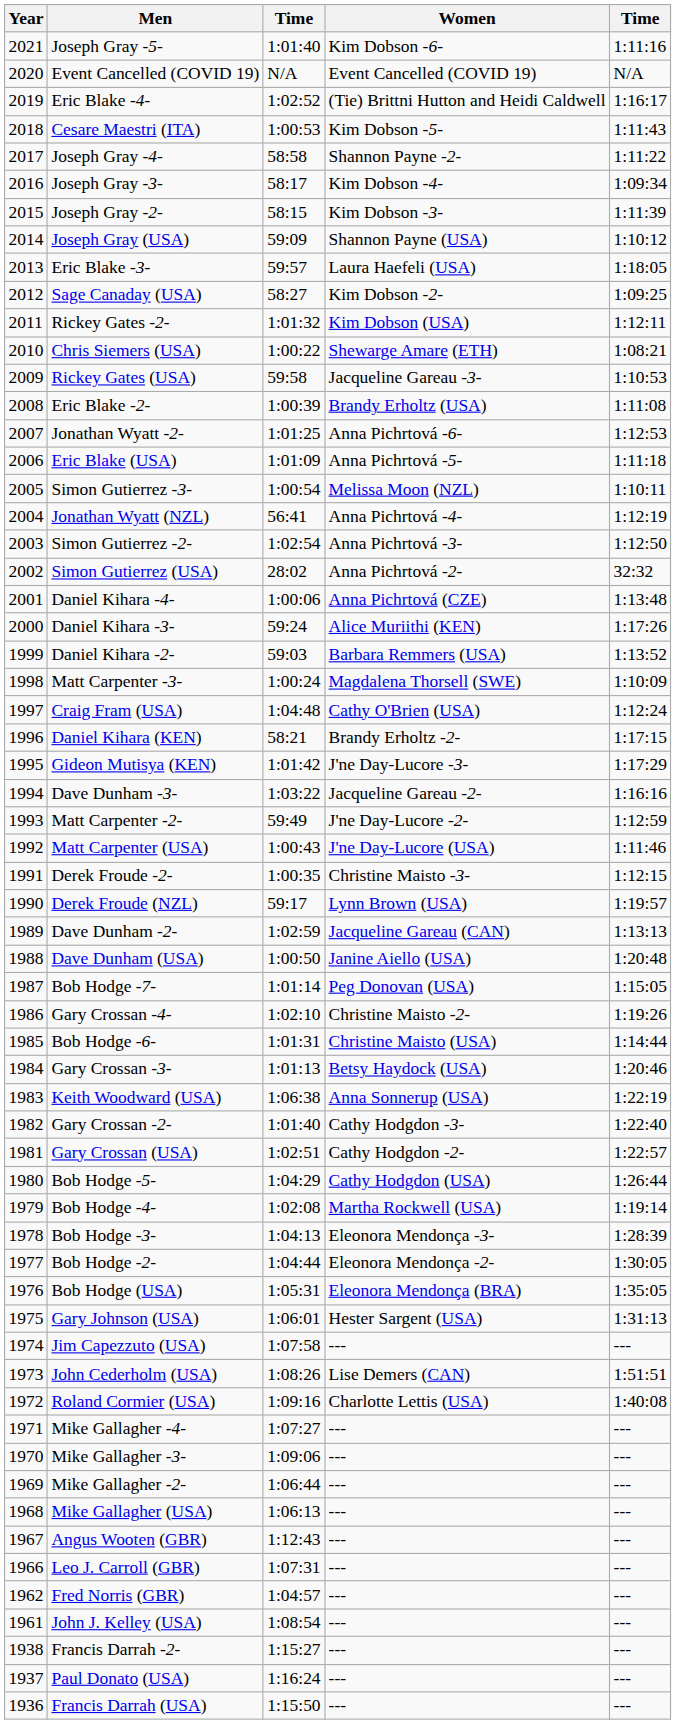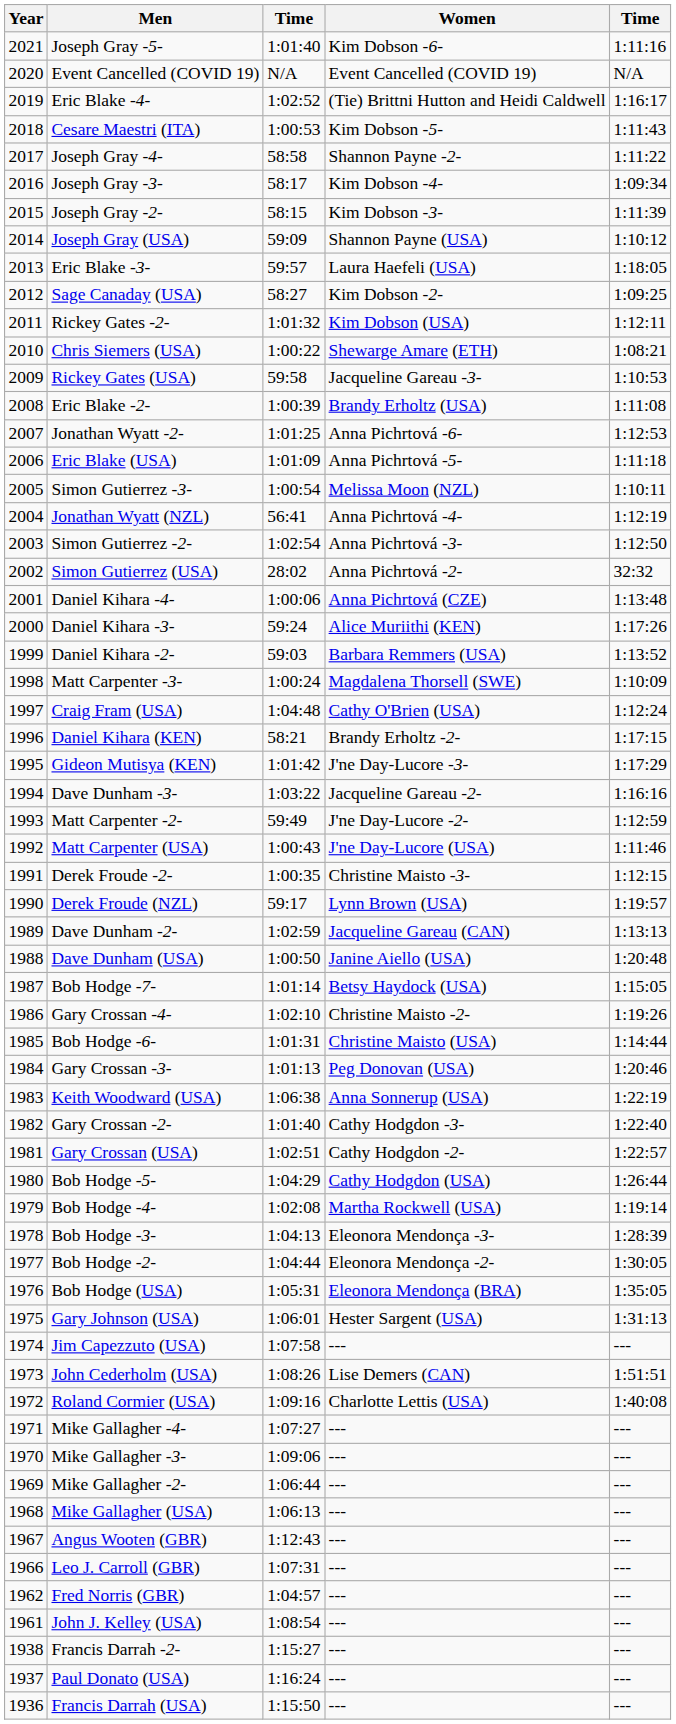 <table class="wikitable sortable">
 <tr>
 <th>Year</th>
 <th>Men</th>
 <th>Time</th>
 <th>Women</th>
 <th>Time</th>
 </tr>
 <tr>
 <td>2021</td>
 <td> Joseph Gray <em>-5-</em></td>
 <td>1:01:40</td>
 <td> Kim Dobson <em>-6-</em></td>
 <td>1:11:16</td>
 </tr>
 <tr>
 <td>2020</td>
 <td>Event Cancelled (COVID 19)</td>
 <td>N/A</td>
 <td>Event Cancelled (COVID 19)</td>
 <td>N/A</td>
 </tr>
 <tr>
 <td>2019</td>
 <td>Eric Blake <em>-4-</em></td>
 <td>1:02:52</td>
 <td>(Tie) Brittni Hutton and Heidi Caldwell</td>
 <td>1:16:17</td>
 </tr>
 <tr>
 <td>2018</td>
 <td> <a href='#'>Cesare Maestri</a> (<a href='#'>ITA</a>)</td>
 <td>1:00:53</td>
 <td> Kim Dobson <em>-5-</em></td>
 <td>1:11:43</td>
 </tr>
 <tr>
 <td>2017</td>
 <td> Joseph Gray <em>-4-</em></td>
 <td> 58:58</td>
 <td> Shannon Payne <em>-2-</em></td>
 <td>1:11:22</td>
 </tr>
 <tr>
 <td>2016</td>
 <td> Joseph Gray <em>-3-</em></td>
 <td> 58:17</td>
 <td> Kim Dobson <em>-4-</em></td>
 <td>1:09:34</td>
 </tr>
 <tr>
 <td>2015</td>
 <td> Joseph Gray <em>-2-</em></td>
 <td> 58:15</td>
 <td> Kim Dobson <em>-3-</em></td>
 <td>1:11:39</td>
 </tr>
 <tr>
 <td>2014</td>
 <td> <a href='#'>Joseph Gray</a>  (<a href='#'>USA</a>)</td>
 <td> 59:09</td>
 <td> Shannon Payne (<a href='#'>USA</a>)</td>
 <td>1:10:12</td>
 </tr>
 <tr>
 <td>2013</td>
 <td> Eric Blake <em>-3-</em></td>
 <td> 59:57</td>
 <td> Laura Haefeli (<a href='#'>USA</a>)</td>
 <td>1:18:05</td>
 </tr>
 <tr>
 <td>2012</td>
 <td> <a href='#'>Sage Canaday</a> (<a href='#'>USA</a>)</td>
 <td> 58:27</td>
 <td> Kim Dobson <em>-2-</em></td>
 <td>1:09:25</td>
 </tr>
 <tr>
 <td>2011</td>
 <td> Rickey Gates <em>-2-</em></td>
 <td>1:01:32</td>
 <td> <a href='#'>Kim Dobson</a> (<a href='#'>USA</a>)</td>
 <td>1:12:11</td>
 </tr>
 <tr>
 <td>2010</td>
 <td> <a href='#'>Chris Siemers</a> (<a href='#'>USA</a>)</td>
 <td>1:00:22</td>
 <td> <a href='#'>Shewarge Amare</a> (<a href='#'>ETH</a>)</td>
 <td>1:08:21</td>
 </tr>
 <tr>
 <td>2009</td>
 <td> <a href='#'>Rickey Gates</a> (<a href='#'>USA</a>)</td>
 <td> 59:58</td>
 <td> Jacqueline Gareau <em>-3-</em></td>
 <td>1:10:53</td>
 </tr>
 <tr>
 <td>2008</td>
 <td> Eric Blake <em>-2-</em></td>
 <td>1:00:39</td>
 <td> <a href='#'>Brandy Erholtz</a> (<a href='#'>USA</a>)</td>
 <td>1:11:08</td>
 </tr>
 <tr>
 <td>2007</td>
 <td> Jonathan Wyatt <em>-2-</em></td>
 <td>1:01:25</td>
 <td> Anna Pichrtová <em>-6-</em></td>
 <td>1:12:53</td>
 </tr>
 <tr>
 <td>2006</td>
 <td> <a href='#'>Eric Blake</a> (<a href='#'>USA</a>)</td>
 <td>1:01:09</td>
 <td> Anna Pichrtová <em>-5-</em></td>
 <td>1:11:18</td>
 </tr>
 <tr>
 <td>2005</td>
 <td> Simon Gutierrez <em>-3-</em></td>
 <td>1:00:54</td>
 <td> <a href='#'>Melissa Moon</a> (<a href='#'>NZL</a>)</td>
 <td>1:10:11</td>
 </tr>
 <tr>
 <td>2004</td>
 <td> <a href='#'>Jonathan Wyatt</a> (<a href='#'>NZL</a>)</td>
 <td> 56:41</td>
 <td> Anna Pichrtová <em>-4-</em></td>
 <td>1:12:19</td>
 </tr>
 <tr>
 <td>2003</td>
 <td> Simon Gutierrez <em>-2-</em></td>
 <td>1:02:54</td>
 <td> Anna Pichrtová <em>-3-</em></td>
 <td>1:12:50</td>
 </tr>
 <tr>
 <td>2002</td>
 <td> <a href='#'>Simon Gutierrez</a> (<a href='#'>USA</a>)</td>
 <td> 28:02</td>
 <td> Anna Pichrtová <em>-2-</em></td>
 <td> 32:32</td>
 </tr>
 <tr>
 <td>2001</td>
 <td> Daniel Kihara <em>-4-</em></td>
 <td>1:00:06</td>
 <td> <a href='#'>Anna Pichrtová</a> (<a href='#'>CZE</a>)</td>
 <td>1:13:48</td>
 </tr>
 <tr>
 <td>2000</td>
 <td> Daniel Kihara <em>-3-</em></td>
 <td> 59:24</td>
 <td> <a href='#'>Alice Muriithi</a> (<a href='#'>KEN</a>)</td>
 <td>1:17:26</td>
 </tr>
 <tr>
 <td>1999</td>
 <td> Daniel Kihara <em>-2-</em></td>
 <td> 59:03</td>
 <td> <a href='#'>Barbara Remmers</a> (<a href='#'>USA</a>)</td>
 <td>1:13:52</td>
 </tr>
 <tr>
 <td>1998</td>
 <td> Matt Carpenter <em>-3-</em></td>
 <td>1:00:24</td>
 <td> <a href='#'>Magdalena Thorsell</a> (<a href='#'>SWE</a>)</td>
 <td>1:10:09</td>
 </tr>
 <tr>
 <td>1997</td>
 <td> <a href='#'>Craig Fram</a> (<a href='#'>USA</a>)</td>
 <td>1:04:48</td>
 <td> <a href='#'>Cathy O'Brien</a> (<a href='#'>USA</a>)</td>
 <td>1:12:24</td>
 </tr>
 <tr>
 <td>1996</td>
 <td> <a href='#'>Daniel Kihara</a> (<a href='#'>KEN</a>)</td>
 <td> 58:21</td>
 <td> Brandy Erholtz <em>-2-</em></td>
 <td>1:17:15</td>
 </tr>
 <tr>
 <td>1995</td>
 <td> <a href='#'>Gideon Mutisya</a> (<a href='#'>KEN</a>)</td>
 <td>1:01:42</td>
 <td> J'ne Day-Lucore <em>-3-</em></td>
 <td>1:17:29</td>
 </tr>
 <tr>
 <td>1994</td>
 <td> Dave Dunham <em>-3-</em></td>
 <td>1:03:22</td>
 <td> Jacqueline Gareau <em>-2-</em></td>
 <td>1:16:16</td>
 </tr>
 <tr>
 <td>1993</td>
 <td> Matt Carpenter <em>-2-</em></td>
 <td> 59:49</td>
 <td> J'ne Day-Lucore <em>-2-</em></td>
 <td>1:12:59</td>
 </tr>
 <tr>
 <td>1992</td>
 <td> <a href='#'>Matt Carpenter</a> (<a href='#'>USA</a>)</td>
 <td>1:00:43</td>
 <td> <a href='#'>J'ne Day-Lucore</a> (<a href='#'>USA</a>)</td>
 <td>1:11:46</td>
 </tr>
 <tr>
 <td>1991</td>
 <td> Derek Froude <em>-2-</em></td>
 <td>1:00:35</td>
 <td> Christine Maisto <em>-3-</em></td>
 <td>1:12:15</td>
 </tr>
 <tr>
 <td>1990</td>
 <td> <a href='#'>Derek Froude</a> (<a href='#'>NZL</a>)</td>
 <td> 59:17</td>
 <td> <a href='#'>Lynn Brown</a> (<a href='#'>USA</a>)</td>
 <td>1:19:57</td>
 </tr>
 <tr>
 <td>1989</td>
 <td> Dave Dunham <em>-2-</em></td>
 <td>1:02:59</td>
 <td> <a href='#'>Jacqueline Gareau</a> (<a href='#'>CAN</a>)</td>
 <td>1:13:13</td>
 </tr>
 <tr>
 <td>1988</td>
 <td> <a href='#'>Dave Dunham</a> (<a href='#'>USA</a>)</td>
 <td>1:00:50</td>
 <td> <a href='#'>Janine Aiello</a> (<a href='#'>USA</a>)</td>
 <td>1:20:48</td>
 </tr>
 <tr>
 <td>1987</td>
 <td> Bob Hodge <em>-7-</em></td>
 <td>1:01:14</td>
-<td> <a href='#'>Peg Donovan</a> (<a href='#'>USA</a>)</td>
+<td> <a href='#'>Betsy Haydock</a> (<a href='#'>USA</a>)</td>
 <td>1:15:05</td>
 </tr>
 <tr>
 <td>1986</td>
 <td> Gary Crossan <em>-4-</em></td>
 <td>1:02:10</td>
 <td> Christine Maisto <em>-2-</em></td>
 <td>1:19:26</td>
 </tr>
 <tr>
 <td>1985</td>
 <td> Bob Hodge <em>-6-</em></td>
 <td>1:01:31</td>
 <td> <a href='#'>Christine Maisto</a> (<a href='#'>USA</a>)</td>
 <td>1:14:44</td>
 </tr>
 <tr>
 <td>1984</td>
 <td> Gary Crossan <em>-3-</em></td>
 <td>1:01:13</td>
-<td> <a href='#'>Betsy Haydock</a> (<a href='#'>USA</a>)</td>
+<td> <a href='#'>Peg Donovan</a> (<a href='#'>USA</a>)</td>
 <td>1:20:46</td>
 </tr>
 <tr>
 <td>1983</td>
 <td> <a href='#'>Keith Woodward</a> (<a href='#'>USA</a>)</td>
 <td>1:06:38</td>
 <td> <a href='#'>Anna Sonnerup</a> (<a href='#'>USA</a>)</td>
 <td>1:22:19</td>
 </tr>
 <tr>
 <td>1982</td>
 <td> Gary Crossan <em>-2-</em></td>
 <td>1:01:40</td>
 <td> Cathy Hodgdon <em>-3-</em></td>
 <td>1:22:40</td>
 </tr>
 <tr>
 <td>1981</td>
 <td> <a href='#'>Gary Crossan</a> (<a href='#'>USA</a>)</td>
 <td>1:02:51</td>
 <td> Cathy Hodgdon <em>-2-</em></td>
 <td>1:22:57</td>
 </tr>
 <tr>
 <td>1980</td>
 <td> Bob Hodge <em>-5-</em></td>
 <td>1:04:29</td>
 <td> <a href='#'>Cathy Hodgdon</a> (<a href='#'>USA</a>)</td>
 <td>1:26:44</td>
 </tr>
 <tr>
 <td>1979</td>
 <td> Bob Hodge <em>-4-</em></td>
 <td>1:02:08</td>
 <td> <a href='#'>Martha Rockwell</a> (<a href='#'>USA</a>)</td>
 <td>1:19:14</td>
 </tr>
 <tr>
 <td>1978</td>
 <td> Bob Hodge <em>-3-</em></td>
 <td>1:04:13</td>
 <td> Eleonora Mendonça <em>-3-</em></td>
 <td>1:28:39</td>
 </tr>
 <tr>
 <td>1977</td>
 <td> Bob Hodge <em>-2-</em></td>
 <td>1:04:44</td>
 <td> Eleonora Mendonça <em>-2-</em></td>
 <td>1:30:05</td>
 </tr>
 <tr>
 <td>1976</td>
 <td> Bob Hodge (<a href='#'>USA</a>)</td>
 <td>1:05:31</td>
 <td> <a href='#'>Eleonora Mendonça</a> (<a href='#'>BRA</a>)</td>
 <td>1:35:05</td>
 </tr>
 <tr>
 <td>1975</td>
 <td> <a href='#'>Gary Johnson</a> (<a href='#'>USA</a>)</td>
 <td>1:06:01</td>
 <td> Hester Sargent (<a href='#'>USA</a>)</td>
 <td>1:31:13</td>
 </tr>
 <tr>
 <td>1974</td>
 <td> <a href='#'>Jim Capezzuto</a> (<a href='#'>USA</a>)</td>
 <td>1:07:58</td>
 <td> ---</td>
 <td> ---</td>
 </tr>
 <tr>
 <td>1973</td>
 <td> <a href='#'>John Cederholm</a> (<a href='#'>USA</a>)</td>
 <td>1:08:26</td>
 <td> Lise Demers (<a href='#'>CAN</a>)</td>
 <td>1:51:51</td>
 </tr>
 <tr>
 <td>1972</td>
 <td> <a href='#'>Roland Cormier</a> (<a href='#'>USA</a>)</td>
 <td>1:09:16</td>
 <td> Charlotte Lettis (<a href='#'>USA</a>)</td>
 <td>1:40:08</td>
 </tr>
 <tr>
 <td>1971</td>
 <td> Mike Gallagher <em>-4-</em></td>
 <td>1:07:27</td>
 <td> ---</td>
 <td> ---</td>
 </tr>
 <tr>
 <td>1970</td>
 <td> Mike Gallagher <em>-3-</em></td>
 <td>1:09:06</td>
 <td> ---</td>
 <td> ---</td>
 </tr>
 <tr>
 <td>1969</td>
 <td> Mike Gallagher <em>-2-</em></td>
 <td>1:06:44</td>
 <td> ---</td>
 <td> ---</td>
 </tr>
 <tr>
 <td>1968</td>
 <td> <a href='#'>Mike Gallagher</a> (<a href='#'>USA</a>)</td>
 <td>1:06:13</td>
 <td> ---</td>
 <td> ---</td>
 </tr>
 <tr>
 <td>1967</td>
 <td> <a href='#'>Angus Wooten</a> (<a href='#'>GBR</a>)</td>
 <td>1:12:43</td>
 <td> ---</td>
 <td> ---</td>
 </tr>
 <tr>
 <td>1966</td>
 <td> <a href='#'>Leo J. Carroll</a> (<a href='#'>GBR</a>)</td>
 <td>1:07:31</td>
 <td> ---</td>
 <td> ---</td>
 </tr>
 <tr>
 <td>1962</td>
 <td> <a href='#'>Fred Norris</a> (<a href='#'>GBR</a>)</td>
 <td>1:04:57</td>
 <td> ---</td>
 <td> ---</td>
 </tr>
 <tr>
 <td>1961</td>
 <td> <a href='#'>John J. Kelley</a> (<a href='#'>USA</a>)</td>
 <td>1:08:54</td>
 <td> ---</td>
 <td> ---</td>
 </tr>
 <tr>
 <td>1938</td>
 <td> Francis Darrah <em>-2-</em></td>
 <td>1:15:27</td>
 <td> ---</td>
 <td> ---</td>
 </tr>
 <tr>
 <td>1937</td>
 <td> <a href='#'>Paul Donato</a> (<a href='#'>USA</a>)</td>
 <td>1:16:24</td>
 <td> ---</td>
 <td> ---</td>
 </tr>
 <tr>
 <td>1936</td>
 <td> <a href='#'>Francis Darrah</a> (<a href='#'>USA</a>)</td>
 <td>1:15:50</td>
 <td> ---</td>
 <td> ---</td>
 </tr>
 </table>
